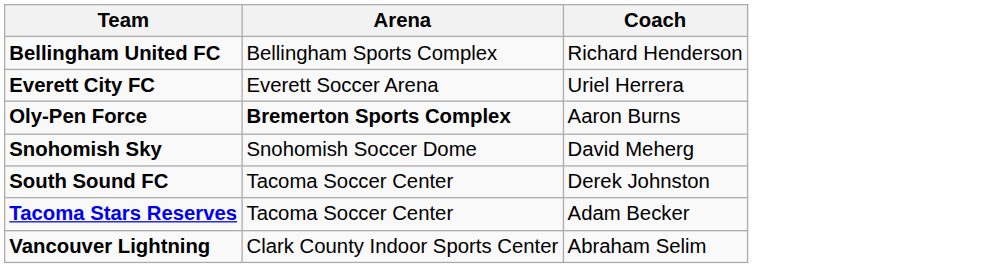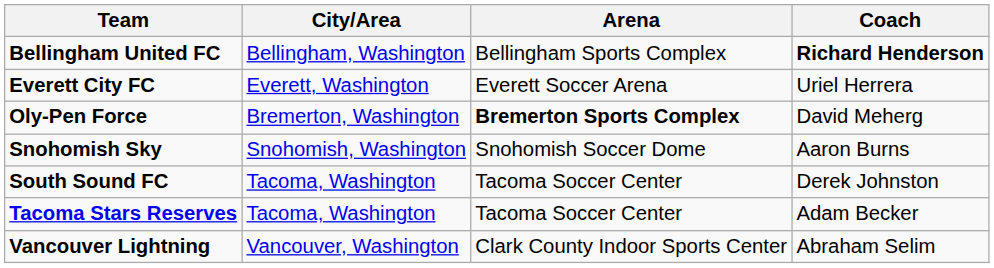 <table class="wikitable">
 <tr>
 <th>Team</th>
+<th>City/Area</th>
 <th>Arena</th>
 <th>Coach</th>
 </tr>
 <tr>
 <td><strong>Bellingham United FC</strong></td>
+<td><a href='#'>Bellingham, Washington</a></td>
 <td>Bellingham Sports Complex</td>
-<td>Richard Henderson</td>
+<td><strong>Richard Henderson</strong></td>
 </tr>
 <tr>
 <td><strong>Everett City FC</strong></td>
+<td><a href='#'>Everett, Washington</a></td>
 <td>Everett Soccer Arena</td>
 <td>Uriel Herrera</td>
 </tr>
 <tr>
 <td><strong>Oly-Pen Force</strong></td>
+<td><a href='#'>Bremerton, Washington</a></td>
 <td><strong>Bremerton Sports Complex</strong></td>
+<td>David Meherg</td>
+</tr>
+<tr>
+<td><strong>Snohomish Sky</strong></td>
+<td><a href='#'>Snohomish, Washington</a></td>
+<td>Snohomish Soccer Dome</td>
 <td>Aaron Burns</td>
 </tr>
 <tr>
-<td><strong>Snohomish Sky</strong></td>
-<td>Snohomish Soccer Dome</td>
-<td>David Meherg</td>
-</tr>
-<tr>
 <td><strong>South Sound FC</strong></td>
+<td><a href='#'>Tacoma, Washington</a></td>
 <td>Tacoma Soccer Center</td>
 <td>Derek Johnston</td>
 </tr>
 <tr>
 <td><strong><a href='#'>Tacoma Stars Reserves</a></strong></td>
+<td><a href='#'>Tacoma, Washington</a></td>
 <td>Tacoma Soccer Center</td>
 <td>Adam Becker</td>
 </tr>
 <tr>
 <td><strong>Vancouver Lightning</strong></td>
+<td><a href='#'>Vancouver, Washington</a></td>
 <td>Clark County Indoor Sports Center</td>
 <td>Abraham Selim</td>
 </tr>
 </table>
